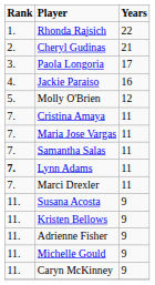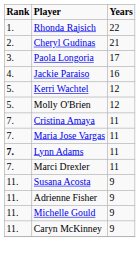 <table class="wikitable" border="1">
 <tr>
 <td><strong>Rank</strong></td>
 <td><strong>Player</strong></td>
 <td><strong>Years</strong></td>
 </tr>
 <tr>
 <td>1.</td>
 <td> <a href='#'>Rhonda Rajsich</a></td>
 <td>22</td>
 </tr>
 <tr>
 <td>2.</td>
 <td> <a href='#'>Cheryl Gudinas</a></td>
 <td>21</td>
 </tr>
 <tr>
 <td>3.</td>
 <td> <a href='#'>Paola Longoria</a></td>
 <td>17</td>
 </tr>
 <tr>
 <td>4.</td>
 <td> <a href='#'>Jackie Paraiso</a></td>
 <td>16</td>
 </tr>
 <tr>
 <td>5.</td>
+<td> <a href='#'>Kerri Wachtel</a></td>
+<td>12</td>
+</tr>
+<tr>
+<td>5.</td>
 <td> Molly O'Brien</td>
 <td>12</td>
 </tr>
 <tr>
 <td>7.</td>
 <td> <a href='#'>Cristina Amaya</a></td>
 <td>11</td>
 </tr>
 <tr>
 <td>7.</td>
 <td> <a href='#'>Maria Jose Vargas</a></td>
-<td>11</td>
-</tr>
-<tr>
-<td>7.</td>
-<td> <a href='#'>Samantha Salas</a></td>
 <td>11</td>
 </tr>
 <tr>
 <td><strong>7.</strong></td>
 <td> <a href='#'>Lynn Adams</a></td>
 <td>11</td>
 </tr>
 <tr>
 <td>7.</td>
 <td> Marci Drexler</td>
 <td>11</td>
 </tr>
 <tr>
 <td>11.</td>
 <td> <a href='#'>Susana Acosta</a></td>
-<td>9</td>
-</tr>
-<tr>
-<td>11.</td>
-<td> <a href='#'>Kristen Bellows</a></td>
 <td>9</td>
 </tr>
 <tr>
 <td>11.</td>
 <td> Adrienne Fisher</td>
 <td>9</td>
 </tr>
 <tr>
 <td>11.</td>
 <td> <a href='#'>Michelle Gould</a></td>
 <td>9</td>
 </tr>
 <tr>
 <td>11.</td>
 <td> Caryn McKinney</td>
 <td>9</td>
 </tr>
 <tr>
 </tr>
 </table>
